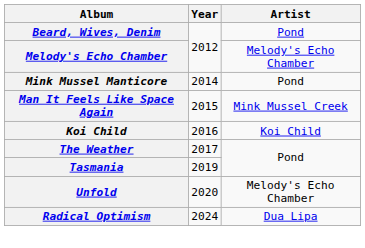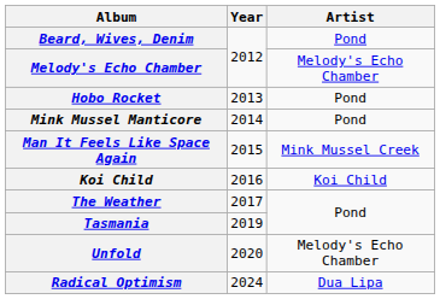 <table class="wikitable plainrowheaders" style="text-align:center">
 <tr>
 <th scope="col" style="width:16em;">Album</th>
 <th>Year</th>
 <th scope="col" style="width:12em;">Artist</th>
 </tr>
 <tr>
 <th scope="row"><em><a href='#'>Beard, Wives, Denim</a></em></th>
 <td rowspan="2">2012</td>
 <td><a href='#'>Pond</a></td>
 </tr>
 <tr>
 <th scope="row"><em><a href='#'>Melody's Echo Chamber</a></em></th>
 <td><a href='#'>Melody's Echo Chamber</a></td>
+</tr>
+<tr>
+<th scope="row"><em><a href='#'>Hobo Rocket</a></em></th>
+<td>2013</td>
+<td>Pond</td>
 </tr>
 <tr>
 <th scope="row"><em>Mink Mussel Manticore</em></th>
 <td>2014</td>
 <td>Pond</td>
 </tr>
 <tr>
 <th scope="row"><em><a href='#'>Man It Feels Like Space Again</a></em></th>
 <td>2015</td>
 <td><a href='#'>Mink Mussel Creek</a></td>
 </tr>
 <tr>
 <th scope="row"><em>Koi Child</em></th>
 <td>2016</td>
 <td><a href='#'>Koi Child</a></td>
 </tr>
 <tr>
 <th scope="row"><em><a href='#'>The Weather</a></em></th>
 <td>2017</td>
 <td rowspan="2">Pond</td>
 </tr>
 <tr>
 <th scope="row"><em><a href='#'>Tasmania</a></em></th>
 <td>2019</td>
 </tr>
 <tr>
 <th scope="row"><em><a href='#'>Unfold</a></em></th>
 <td>2020</td>
 <td>Melody's Echo Chamber</td>
 </tr>
 <tr>
 <th scope="row"><em><a href='#'>Radical Optimism</a></em></th>
 <td>2024</td>
 <td><a href='#'>Dua Lipa</a></td>
 </tr>
 </table>
